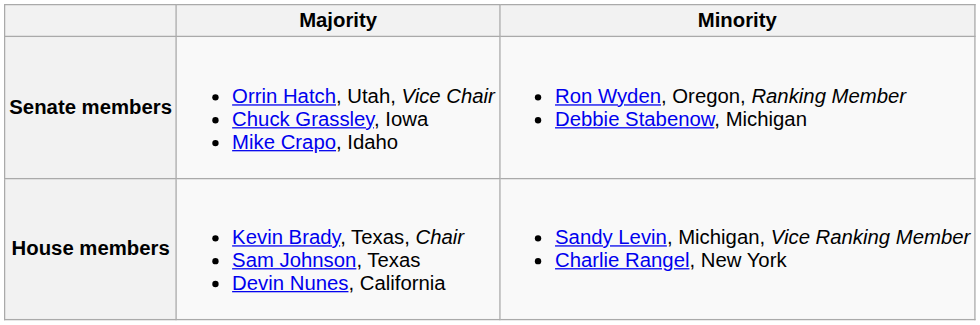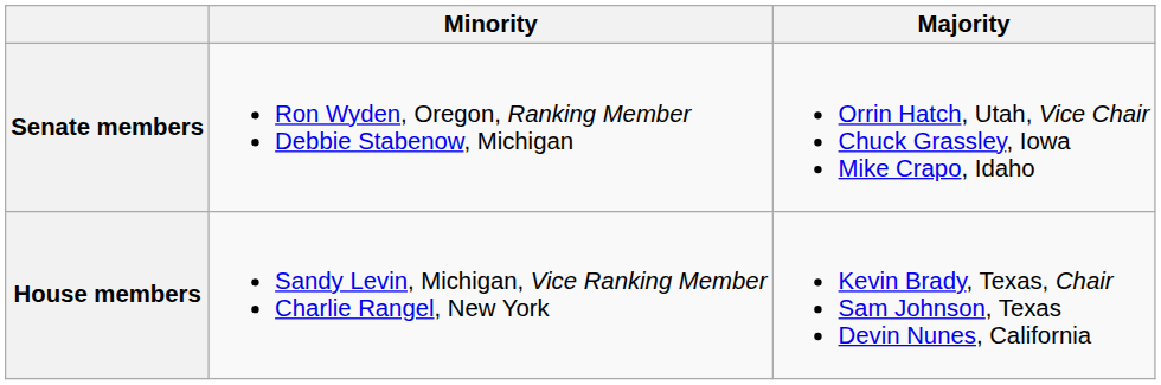 <table class="wikitable">
 <tr>
 <th></th>
+<th>Minority</th>
 <th>Majority</th>
-<th>Minority</th>
 </tr>
 <tr>
 <th>Senate members</th>
+<td valign="top" ><br><ul><li><a href='#'>Ron Wyden</a>, Oregon, <em>Ranking Member</em></li><li><a href='#'>Debbie Stabenow</a>, Michigan</li></ul></td>
 <td valign="top" ><br><ul><li><a href='#'>Orrin Hatch</a>, Utah, <em>Vice Chair</em></li><li><a href='#'>Chuck Grassley</a>, Iowa</li><li><a href='#'>Mike Crapo</a>, Idaho</li></ul></td>
-<td valign="top" ><br><ul><li><a href='#'>Ron Wyden</a>, Oregon, <em>Ranking Member</em></li><li><a href='#'>Debbie Stabenow</a>, Michigan</li></ul></td>
 </tr>
 <tr>
 <th>House members</th>
+<td valign="top" ><br><ul><li><a href='#'>Sandy Levin</a>, Michigan, <em>Vice Ranking Member</em></li><li><a href='#'>Charlie Rangel</a>, New York</li></ul></td>
 <td valign="top" ><br><ul><li><a href='#'>Kevin Brady</a>, Texas, <em>Chair</em></li><li><a href='#'>Sam Johnson</a>, Texas</li><li><a href='#'>Devin Nunes</a>, California</li></ul></td>
-<td valign="top" ><br><ul><li><a href='#'>Sandy Levin</a>, Michigan, <em>Vice Ranking Member</em></li><li><a href='#'>Charlie Rangel</a>, New York</li></ul></td>
 </tr>
 </table>
